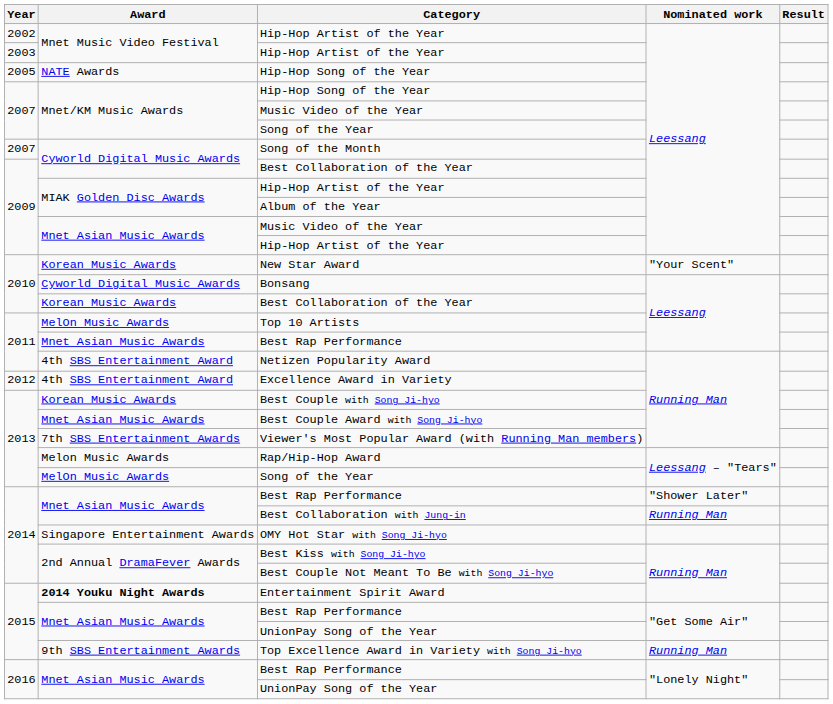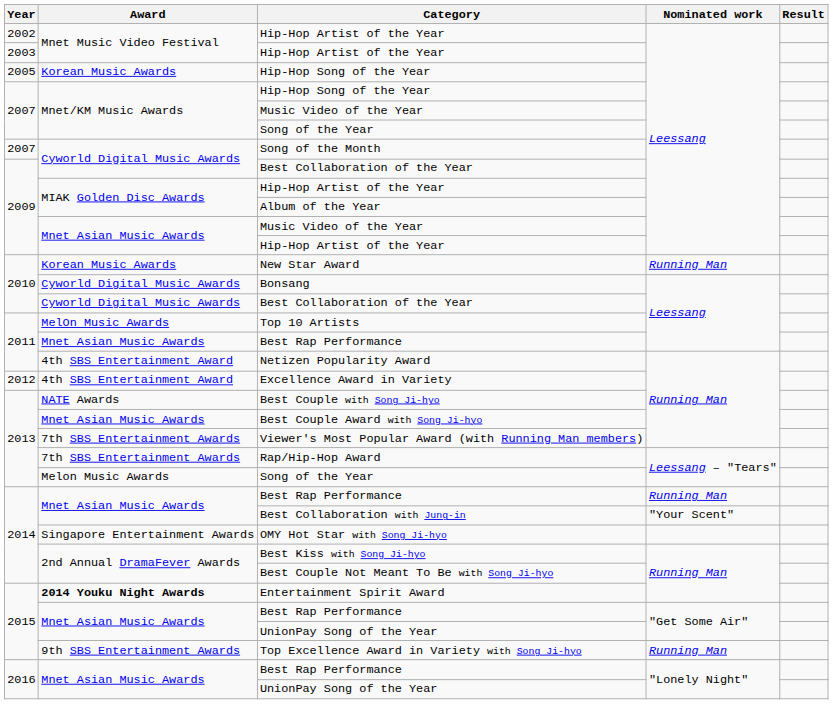 <table class="wikitable">
 <tr>
 <th>Year</th>
 <th>Award</th>
 <th>Category</th>
 <th>Nominated work</th>
 <th>Result</th>
 </tr>
 <tr>
 <td>2002</td>
 <td rowspan="2">Mnet Music Video Festival</td>
 <td>Hip-Hop Artist of the Year</td>
 <td rowspan=12><em><a href='#'>Leessang</a></em></td>
 <td></td>
 </tr>
 <tr>
 <td>2003</td>
 <td>Hip-Hop Artist of the Year</td>
 <td></td>
 </tr>
 <tr>
 <td>2005</td>
-<td><a href='#'>NATE</a> Awards</td>
+<td><a href='#'>Korean Music Awards</a></td>
 <td>Hip-Hop Song of the Year</td>
 <td></td>
 </tr>
 <tr>
 <td rowspan=3>2007</td>
 <td rowspan=3>Mnet/KM Music Awards</td>
 <td>Hip-Hop Song of the Year</td>
 <td></td>
 </tr>
 <tr>
 <td>Music Video of the Year</td>
 <td></td>
 </tr>
 <tr>
 <td>Song of the Year</td>
 <td></td>
 </tr>
 <tr>
 <td>2007</td>
 <td rowspan="2"><a href='#'>Cyworld Digital Music Awards</a></td>
 <td>Song of the Month</td>
 <td></td>
 </tr>
 <tr>
 <td rowspan=5>2009</td>
 <td>Best Collaboration of the Year</td>
 <td></td>
 </tr>
 <tr>
 <td rowspan="2">MIAK <a href='#'>Golden Disc Awards</a></td>
 <td>Hip-Hop Artist of the Year</td>
 <td></td>
 </tr>
 <tr>
 <td>Album of the Year</td>
 <td></td>
 </tr>
 <tr>
 <td rowspan=2><a href='#'>Mnet Asian Music Awards</a></td>
 <td>Music Video of the Year</td>
 <td></td>
 </tr>
 <tr>
 <td>Hip-Hop Artist of the Year</td>
 <td></td>
 </tr>
 <tr>
 <td rowspan=3>2010</td>
 <td><a href='#'>Korean Music Awards</a></td>
 <td>New Star Award</td>
-<td>"Your Scent"</td>
+<td><em><a href='#'>Running Man</a></em></td>
 <td></td>
 </tr>
 <tr>
 <td><a href='#'>Cyworld Digital Music Awards</a></td>
 <td>Bonsang</td>
 <td rowspan=4><em><a href='#'>Leessang</a></em></td>
 <td></td>
 </tr>
 <tr>
-<td><a href='#'>Korean Music Awards</a></td>
+<td><a href='#'>Cyworld Digital Music Awards</a></td>
 <td>Best Collaboration of the Year</td>
 <td></td>
 </tr>
 <tr>
 <td rowspan=3>2011</td>
 <td><a href='#'>MelOn Music Awards</a></td>
 <td>Top 10 Artists</td>
 <td></td>
 </tr>
 <tr>
 <td><a href='#'>Mnet Asian Music Awards</a></td>
 <td>Best Rap Performance</td>
 <td></td>
 </tr>
 <tr>
 <td>4th <a href='#'>SBS Entertainment Award</a></td>
 <td>Netizen Popularity Award</td>
 <td rowspan="5"><em><a href='#'>Running Man</a></em></td>
 <td></td>
 </tr>
 <tr>
 <td>2012</td>
 <td>4th <a href='#'>SBS Entertainment Award</a></td>
 <td>Excellence Award in Variety</td>
 <td></td>
 </tr>
 <tr>
 <td rowspan=5>2013</td>
-<td><a href='#'>Korean Music Awards</a></td>
+<td><a href='#'>NATE</a> Awards</td>
 <td>Best Couple <small>with <a href='#'>Song Ji-hyo</a></small></td>
 <td></td>
 </tr>
 <tr>
 <td><a href='#'>Mnet Asian Music Awards</a></td>
 <td>Best Couple Award <small>with <a href='#'>Song Ji-hyo</a></small></td>
 <td></td>
 </tr>
 <tr>
 <td>7th <a href='#'>SBS Entertainment Awards</a></td>
 <td>Viewer's Most Popular Award (with <a href='#'>Running Man members</a>)</td>
 <td></td>
 </tr>
 <tr>
-<td>Melon Music Awards</td>
+<td>7th <a href='#'>SBS Entertainment Awards</a></td>
 <td>Rap/Hip-Hop Award</td>
 <td rowspan=2><em><a href='#'>Leessang</a></em> – "Tears"<br></td>
 <td></td>
 </tr>
 <tr>
-<td><a href='#'>MelOn Music Awards</a></td>
+<td>Melon Music Awards</td>
 <td>Song of the Year</td>
 <td></td>
 </tr>
 <tr>
 <td rowspan=5>2014</td>
 <td rowspan=2><a href='#'>Mnet Asian Music Awards</a></td>
 <td>Best Rap Performance</td>
-<td>"Shower Later"</td>
+<td><em><a href='#'>Running Man</a></em></td>
 <td></td>
 </tr>
 <tr>
 <td>Best Collaboration <small>with <a href='#'>Jung-in</a></small></td>
-<td><em><a href='#'>Running Man</a></em></td>
+<td>"Your Scent"</td>
 <td></td>
 </tr>
 <tr>
 <td>Singapore Entertainment Awards</td>
 <td>OMY Hot Star <small>with <a href='#'>Song Ji-hyo</a></small></td>
 <td></td>
 <td></td>
 </tr>
 <tr>
 <td rowspan=2>2nd Annual <a href='#'>DramaFever</a> Awards</td>
 <td>Best Kiss <small>with <a href='#'>Song Ji-hyo</a></small></td>
 <td rowspan=3><em><a href='#'>Running Man</a></em></td>
 <td></td>
 </tr>
 <tr>
 <td>Best Couple Not Meant To Be <small>with <a href='#'>Song Ji-hyo</a></small></td>
 <td></td>
 </tr>
 <tr>
 <td rowspan=4>2015</td>
 <td><strong>2014 Youku Night Awards</strong></td>
 <td>Entertainment Spirit Award</td>
 <td></td>
 </tr>
 <tr>
 <td rowspan=2><a href='#'>Mnet Asian Music Awards</a></td>
 <td>Best Rap Performance</td>
 <td rowspan=2>"Get Some Air"<br></td>
 <td></td>
 </tr>
 <tr>
 <td>UnionPay Song of the Year</td>
 <td></td>
 </tr>
 <tr>
 <td>9th <a href='#'>SBS Entertainment Awards</a></td>
 <td>Top Excellence Award in Variety <small>with <a href='#'>Song Ji-hyo</a></small></td>
 <td><em><a href='#'>Running Man</a></em></td>
 <td></td>
 </tr>
 <tr>
 <td rowspan=2>2016</td>
 <td rowspan=2><a href='#'>Mnet Asian Music Awards</a></td>
 <td>Best Rap Performance</td>
 <td rowspan=2>"Lonely Night"</td>
 <td></td>
 </tr>
 <tr>
 <td>UnionPay Song of the Year</td>
 <td></td>
 </tr>
 </table>
